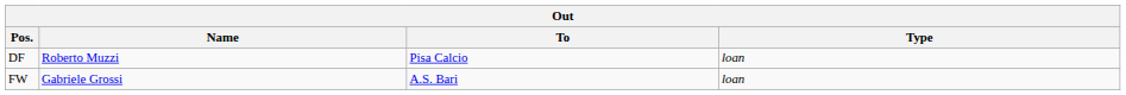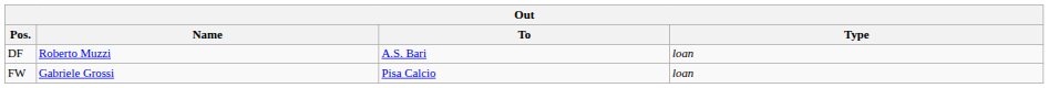 <table class="wikitable" style="font-size:90%; width:99%">
 <tr>
 <th colspan="4">Out</th>
 </tr>
 <tr>
 <th width=3%>Pos.</th>
 <th width=33%>Name</th>
 <th width=28%>To</th>
 <th width=36%>Type</th>
 </tr>
 <tr>
 <td>DF</td>
 <td><a href='#'>Roberto Muzzi</a></td>
-<td><a href='#'>Pisa Calcio</a></td>
+<td><a href='#'>A.S. Bari</a></td>
 <td><em>loan</em></td>
 </tr>
 <tr>
 <td>FW</td>
 <td><a href='#'>Gabriele Grossi</a></td>
-<td><a href='#'>A.S. Bari</a></td>
+<td><a href='#'>Pisa Calcio</a></td>
 <td><em>loan</em></td>
 </tr>
 </table>
